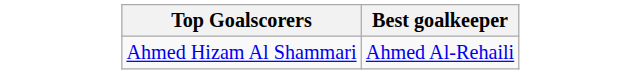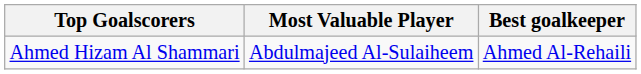 <table class="wikitable" style="text-align: center; margin: 0 auto;">
 <tr>
 <th>Top Goalscorers</th>
+<th>Most Valuable Player</th>
 <th>Best goalkeeper</th>
 </tr>
 <tr>
 <td> <a href='#'>Ahmed Hizam Al Shammari</a></td>
+<td> <a href='#'>Abdulmajeed Al-Sulaiheem</a></td>
 <td> <a href='#'>Ahmed Al-Rehaili</a></td>
 </tr>
 </table>
